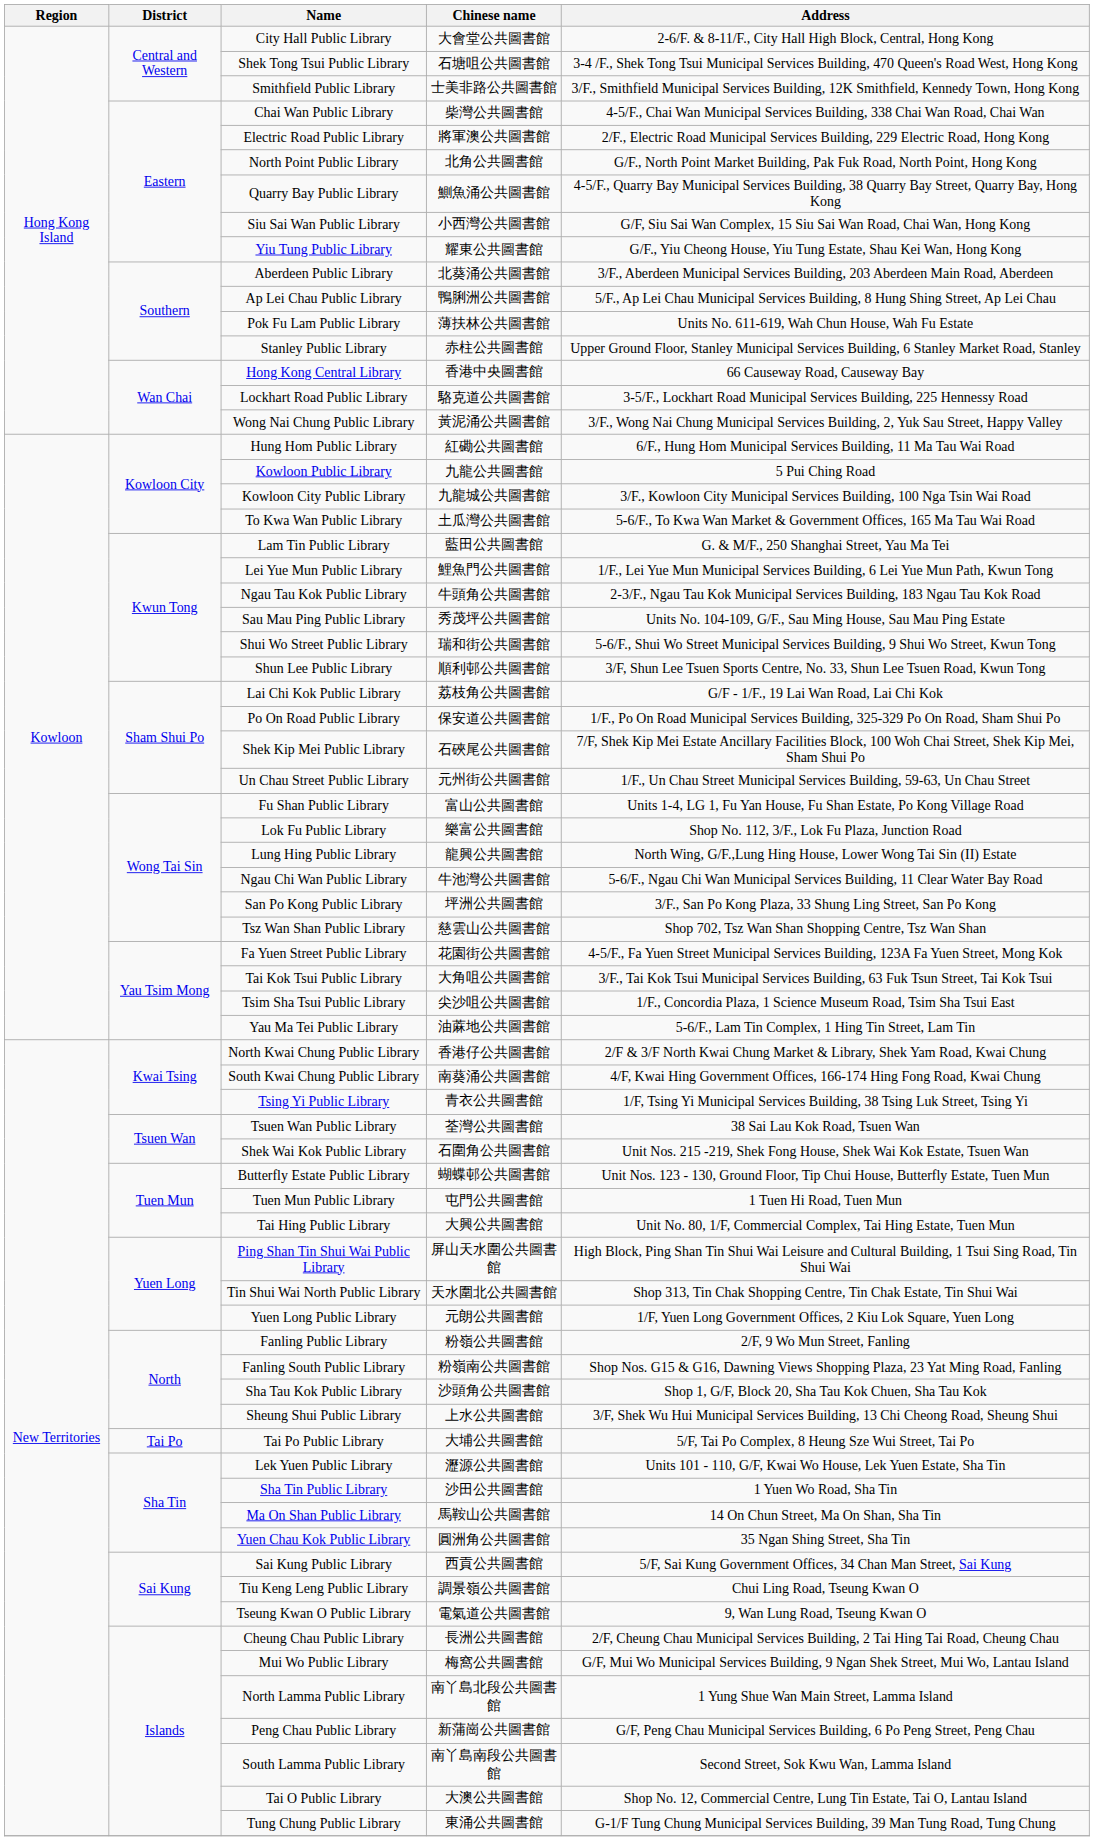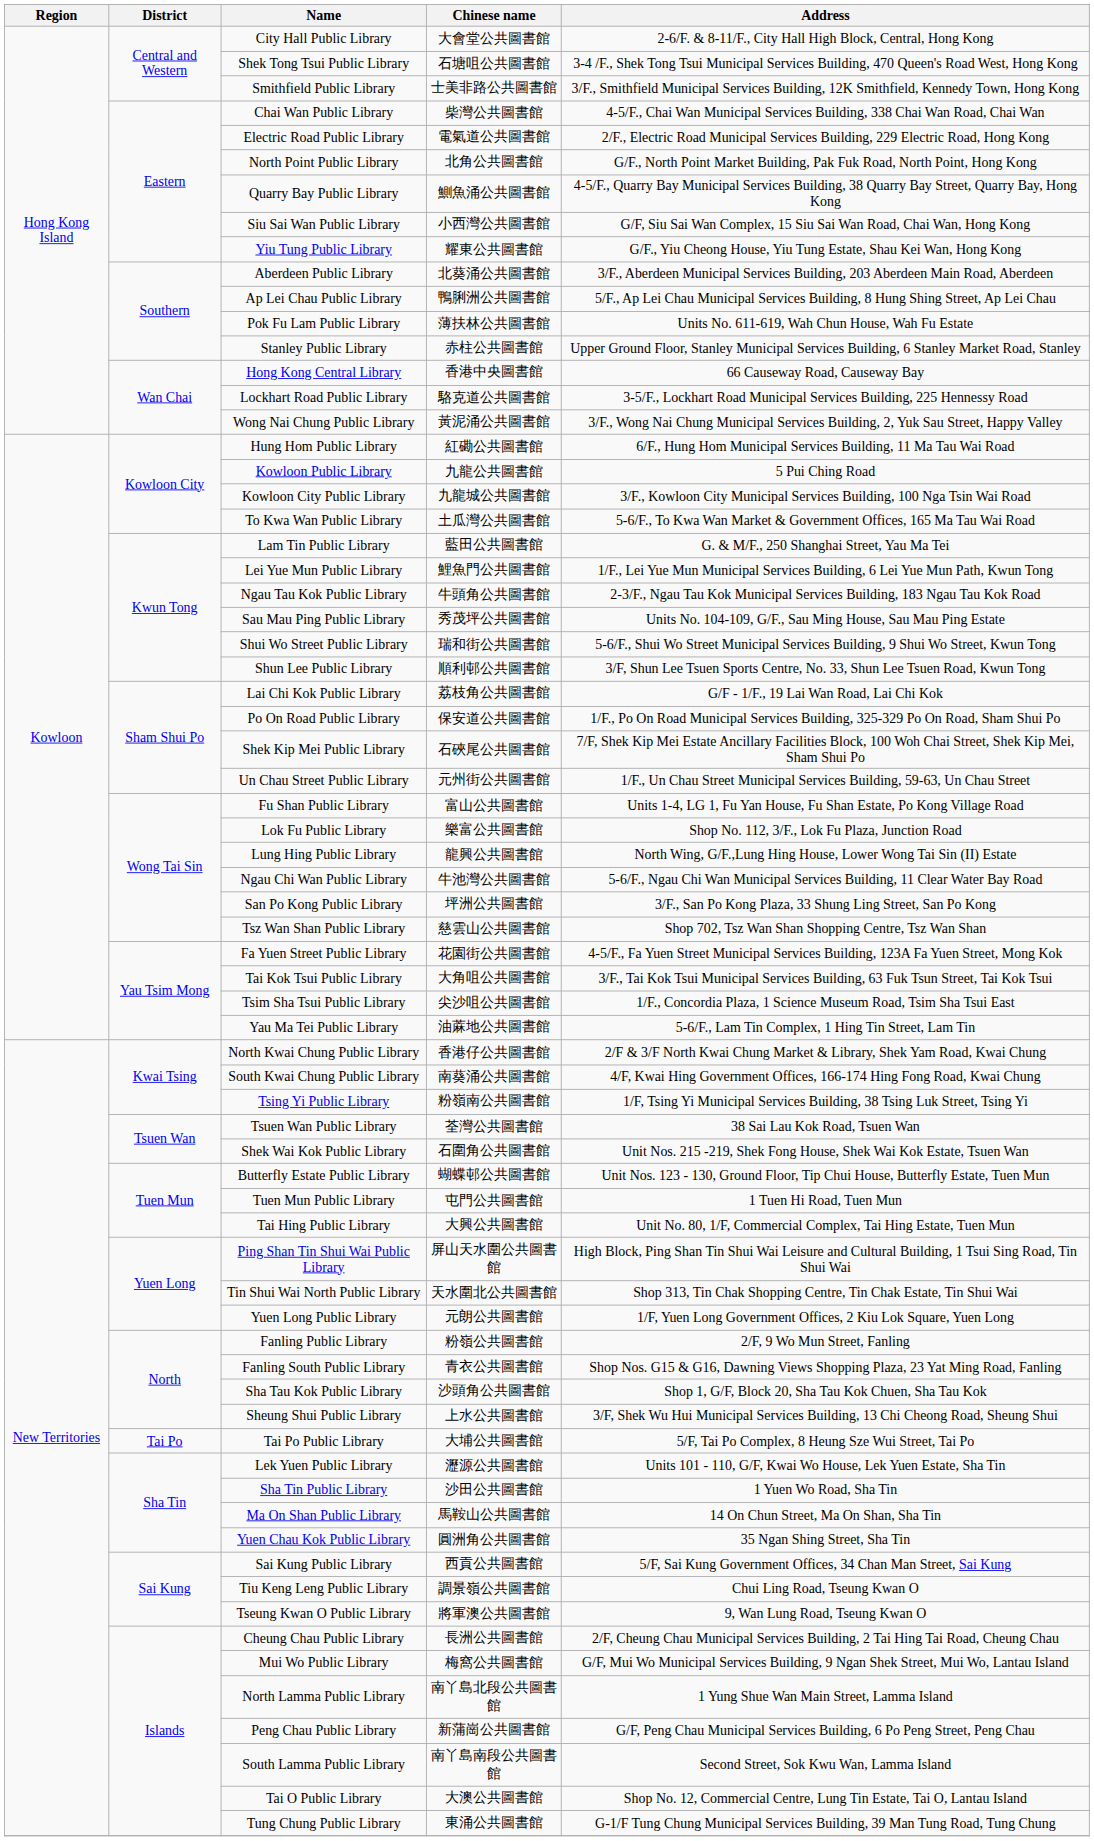 <table class="wikitable">
 <tr>
 <th>Region</th>
 <th>District</th>
 <th>Name</th>
 <th>Chinese name</th>
 <th>Address</th>
 </tr>
 <tr>
 <td rowspan="16" style="text-align: center;"><a href='#'>Hong Kong Island</a></td>
 <td rowspan="3" style="text-align: center;"><a href='#'>Central and Western</a></td>
 <td style="text-align: center;">City Hall Public Library</td>
 <td style="text-align: center;">大會堂公共圖書館</td>
 <td style="text-align: center;">2-6/F. & 8-11/F., City Hall High Block, Central, Hong Kong</td>
 </tr>
 <tr>
 <td style="text-align: center;">Shek Tong Tsui Public Library</td>
 <td style="text-align: center;">石塘咀公共圖書館</td>
 <td style="text-align: center;">3-4 /F., Shek Tong Tsui Municipal Services Building, 470 Queen's Road West, Hong Kong</td>
 </tr>
 <tr>
 <td style="text-align: center;">Smithfield Public Library</td>
 <td style="text-align: center;">士美非路公共圖書館</td>
 <td style="text-align: center;">3/F., Smithfield Municipal Services Building, 12K Smithfield, Kennedy Town, Hong Kong</td>
 </tr>
 <tr>
 <td rowspan="6" style="text-align: center;"><a href='#'>Eastern</a></td>
 <td style="text-align: center;">Chai Wan Public Library</td>
 <td style="text-align: center;">柴灣公共圖書館</td>
 <td style="text-align: center;">4-5/F., Chai Wan Municipal Services Building, 338 Chai Wan Road, Chai Wan</td>
 </tr>
 <tr>
 <td style="text-align: center;">Electric Road Public Library</td>
-<td style="text-align: center;">將軍澳公共圖書館</td>
+<td style="text-align: center;">電氣道公共圖書館</td>
 <td style="text-align: center;">2/F., Electric Road Municipal Services Building, 229 Electric Road, Hong Kong</td>
 </tr>
 <tr>
 <td style="text-align: center;">North Point Public Library</td>
 <td style="text-align: center;">北角公共圖書館</td>
 <td style="text-align: center;">G/F., North Point Market Building, Pak Fuk Road, North Point, Hong Kong</td>
 </tr>
 <tr>
 <td style="text-align: center;">Quarry Bay Public Library</td>
 <td style="text-align: center;">鰂魚涌公共圖書館</td>
 <td style="text-align: center;">4-5/F., Quarry Bay Municipal Services Building, 38 Quarry Bay Street, Quarry Bay, Hong Kong</td>
 </tr>
 <tr>
 <td style="text-align: center;">Siu Sai Wan Public Library</td>
 <td style="text-align: center;">小西灣公共圖書館</td>
 <td style="text-align: center;">G/F, Siu Sai Wan Complex, 15 Siu Sai Wan Road, Chai Wan, Hong Kong</td>
 </tr>
 <tr>
 <td style="text-align: center;"><a href='#'>Yiu Tung Public Library</a></td>
 <td style="text-align: center;">耀東公共圖書館</td>
 <td style="text-align: center;">G/F., Yiu Cheong House, Yiu Tung Estate, Shau Kei Wan, Hong Kong</td>
 </tr>
 <tr>
 <td rowspan="4" style="text-align: center;"><a href='#'>Southern</a></td>
 <td style="text-align: center;">Aberdeen Public Library</td>
 <td style="text-align: center;">北葵涌公共圖書館</td>
 <td style="text-align: center;">3/F., Aberdeen Municipal Services Building, 203 Aberdeen Main Road, Aberdeen</td>
 </tr>
 <tr>
 <td style="text-align: center;">Ap Lei Chau Public Library</td>
 <td style="text-align: center;">鴨脷洲公共圖書館</td>
 <td style="text-align: center;">5/F., Ap Lei Chau Municipal Services Building, 8 Hung Shing Street, Ap Lei Chau</td>
 </tr>
 <tr>
 <td style="text-align: center;">Pok Fu Lam Public Library</td>
 <td style="text-align: center;">薄扶林公共圖書館</td>
 <td style="text-align: center;">Units No. 611-619, Wah Chun House, Wah Fu Estate</td>
 </tr>
 <tr>
 <td style="text-align: center;">Stanley Public Library</td>
 <td style="text-align: center;">赤柱公共圖書館</td>
 <td style="text-align: center;">Upper Ground Floor, Stanley Municipal Services Building, 6 Stanley Market Road, Stanley</td>
 </tr>
 <tr>
 <td rowspan="3" style="text-align: center;"><a href='#'>Wan Chai</a></td>
 <td style="text-align: center;"><a href='#'>Hong Kong Central Library</a></td>
 <td style="text-align: center;">香港中央圖書館</td>
 <td style="text-align: center;">66 Causeway Road, Causeway Bay</td>
 </tr>
 <tr>
 <td style="text-align: center;">Lockhart Road Public Library</td>
 <td style="text-align: center;">駱克道公共圖書館</td>
 <td style="text-align: center;">3-5/F., Lockhart Road Municipal Services Building, 225 Hennessy Road</td>
 </tr>
 <tr>
 <td style="text-align: center;">Wong Nai Chung Public Library</td>
 <td style="text-align: center;">黃泥涌公共圖書館</td>
 <td style="text-align: center;">3/F., Wong Nai Chung Municipal Services Building, 2, Yuk Sau Street, Happy Valley</td>
 </tr>
 <tr>
 <td rowspan="24" style="text-align: center;"><a href='#'>Kowloon</a></td>
 <td rowspan="4" style="text-align: center;"><a href='#'>Kowloon City</a></td>
 <td style="text-align: center;">Hung Hom Public Library</td>
 <td style="text-align: center;">紅磡公共圖書館</td>
 <td style="text-align: center;">6/F., Hung Hom Municipal Services Building, 11 Ma Tau Wai Road</td>
 </tr>
 <tr>
 <td style="text-align: center;"><a href='#'>Kowloon Public Library</a></td>
 <td style="text-align: center;">九龍公共圖書館</td>
 <td style="text-align: center;">5 Pui Ching Road</td>
 </tr>
 <tr>
 <td style="text-align: center;">Kowloon City Public Library</td>
 <td style="text-align: center;">九龍城公共圖書館</td>
 <td style="text-align: center;">3/F., Kowloon City Municipal Services Building, 100 Nga Tsin Wai Road</td>
 </tr>
 <tr>
 <td style="text-align: center;">To Kwa Wan Public Library</td>
 <td style="text-align: center;">土瓜灣公共圖書館</td>
 <td style="text-align: center;">5-6/F., To Kwa Wan Market & Government Offices, 165 Ma Tau Wai Road</td>
 </tr>
 <tr>
 <td rowspan="6" style="text-align: center;"><a href='#'>Kwun Tong</a></td>
 <td style="text-align: center;">Lam Tin Public Library</td>
 <td style="text-align: center;">藍田公共圖書館</td>
 <td style="text-align: center;">G. & M/F., 250 Shanghai Street, Yau Ma Tei</td>
 </tr>
 <tr>
 <td style="text-align: center;">Lei Yue Mun Public Library</td>
 <td style="text-align: center;">鯉魚門公共圖書館</td>
 <td style="text-align: center;">1/F., Lei Yue Mun Municipal Services Building, 6 Lei Yue Mun Path, Kwun Tong</td>
 </tr>
 <tr>
 <td style="text-align: center;">Ngau Tau Kok Public Library</td>
 <td style="text-align: center;">牛頭角公共圖書館</td>
 <td style="text-align: center;">2-3/F., Ngau Tau Kok Municipal Services Building, 183 Ngau Tau Kok Road</td>
 </tr>
 <tr>
 <td style="text-align: center;">Sau Mau Ping Public Library</td>
 <td style="text-align: center;">秀茂坪公共圖書館</td>
 <td style="text-align: center;">Units No. 104-109, G/F., Sau Ming House, Sau Mau Ping Estate</td>
 </tr>
 <tr>
 <td style="text-align: center;">Shui Wo Street Public Library</td>
 <td style="text-align: center;">瑞和街公共圖書館</td>
 <td style="text-align: center;">5-6/F., Shui Wo Street Municipal Services Building, 9 Shui Wo Street, Kwun Tong</td>
 </tr>
 <tr>
 <td style="text-align: center;">Shun Lee Public Library</td>
 <td style="text-align: center;">順利邨公共圖書館</td>
 <td style="text-align: center;">3/F, Shun Lee Tsuen Sports Centre, No. 33, Shun Lee Tsuen Road, Kwun Tong</td>
 </tr>
 <tr>
 <td rowspan="4" style="text-align: center;"><a href='#'>Sham Shui Po</a></td>
 <td style="text-align: center;">Lai Chi Kok Public Library</td>
 <td style="text-align: center;">荔枝角公共圖書館</td>
 <td style="text-align: center;">G/F - 1/F., 19 Lai Wan Road, Lai Chi Kok</td>
 </tr>
 <tr>
 <td style="text-align: center;">Po On Road Public Library</td>
 <td style="text-align: center;">保安道公共圖書館</td>
 <td style="text-align: center;">1/F., Po On Road Municipal Services Building, 325-329 Po On Road, Sham Shui Po</td>
 </tr>
 <tr>
 <td style="text-align: center;">Shek Kip Mei Public Library</td>
 <td style="text-align: center;">石硤尾公共圖書館</td>
 <td style="text-align: center;">7/F, Shek Kip Mei Estate Ancillary Facilities Block, 100 Woh Chai Street, Shek Kip Mei, Sham Shui Po</td>
 </tr>
 <tr>
 <td style="text-align: center;">Un Chau Street Public Library</td>
 <td style="text-align: center;">元州街公共圖書館</td>
 <td style="text-align: center;">1/F., Un Chau Street Municipal Services Building, 59-63, Un Chau Street</td>
 </tr>
 <tr>
 <td rowspan="6" style="text-align: center;"><a href='#'>Wong Tai Sin</a></td>
 <td style="text-align: center;">Fu Shan Public Library</td>
 <td style="text-align: center;">富山公共圖書館</td>
 <td style="text-align: center;">Units 1-4, LG 1, Fu Yan House, Fu Shan Estate, Po Kong Village Road</td>
 </tr>
 <tr>
 <td style="text-align: center;">Lok Fu Public Library</td>
 <td style="text-align: center;">樂富公共圖書館</td>
 <td style="text-align: center;">Shop No. 112, 3/F., Lok Fu Plaza, Junction Road</td>
 </tr>
 <tr>
 <td style="text-align: center;">Lung Hing Public Library</td>
 <td style="text-align: center;">龍興公共圖書館</td>
 <td style="text-align: center;">North Wing, G/F.,Lung Hing House, Lower Wong Tai Sin (II) Estate</td>
 </tr>
 <tr>
 <td style="text-align: center;">Ngau Chi Wan Public Library</td>
 <td style="text-align: center;">牛池灣公共圖書館</td>
 <td style="text-align: center;">5-6/F., Ngau Chi Wan Municipal Services Building, 11 Clear Water Bay Road</td>
 </tr>
 <tr>
 <td style="text-align: center;">San Po Kong Public Library</td>
 <td style="text-align: center;">坪洲公共圖書館</td>
 <td style="text-align: center;">3/F., San Po Kong Plaza, 33 Shung Ling Street, San Po Kong</td>
 </tr>
 <tr>
 <td style="text-align: center;">Tsz Wan Shan Public Library</td>
 <td style="text-align: center;">慈雲山公共圖書館</td>
 <td style="text-align: center;">Shop 702, Tsz Wan Shan Shopping Centre, Tsz Wan Shan</td>
 </tr>
 <tr>
 <td rowspan="4" style="text-align: center;"><a href='#'>Yau Tsim Mong</a></td>
 <td style="text-align: center;">Fa Yuen Street Public Library</td>
 <td style="text-align: center;">花園街公共圖書館</td>
 <td style="text-align: center;">4-5/F., Fa Yuen Street Municipal Services Building, 123A Fa Yuen Street, Mong Kok</td>
 </tr>
 <tr>
 <td style="text-align: center;">Tai Kok Tsui Public Library</td>
 <td style="text-align: center;">大角咀公共圖書館</td>
 <td style="text-align: center;">3/F., Tai Kok Tsui Municipal Services Building, 63 Fuk Tsun Street, Tai Kok Tsui</td>
 </tr>
 <tr>
 <td style="text-align: center;">Tsim Sha Tsui Public Library</td>
 <td style="text-align: center;">尖沙咀公共圖書館</td>
 <td style="text-align: center;">1/F., Concordia Plaza, 1 Science Museum Road, Tsim Sha Tsui East</td>
 </tr>
 <tr>
 <td style="text-align: center;">Yau Ma Tei Public Library</td>
 <td style="text-align: center;">油蔴地公共圖書館</td>
 <td style="text-align: center;">5-6/F., Lam Tin Complex, 1 Hing Tin Street, Lam Tin</td>
 </tr>
 <tr>
 <td rowspan="30" style="text-align: center;"><a href='#'>New Territories</a></td>
 <td rowspan="3" style="text-align: center;"><a href='#'>Kwai Tsing</a></td>
 <td style="text-align: center;">North Kwai Chung Public Library</td>
 <td style="text-align: center;">香港仔公共圖書館</td>
 <td style="text-align: center;">2/F & 3/F North Kwai Chung Market & Library, Shek Yam Road, Kwai Chung</td>
 </tr>
 <tr>
 <td style="text-align: center;">South Kwai Chung Public Library</td>
 <td style="text-align: center;">南葵涌公共圖書館</td>
 <td style="text-align: center;">4/F, Kwai Hing Government Offices, 166-174 Hing Fong Road, Kwai Chung</td>
 </tr>
 <tr>
 <td style="text-align: center;"><a href='#'>Tsing Yi Public Library</a></td>
-<td style="text-align: center;">青衣公共圖書館</td>
+<td style="text-align: center;">粉嶺南公共圖書館</td>
 <td style="text-align: center;">1/F, Tsing Yi Municipal Services Building, 38 Tsing Luk Street, Tsing Yi</td>
 </tr>
 <tr>
 <td rowspan="2" style="text-align: center;"><a href='#'>Tsuen Wan</a></td>
 <td style="text-align: center;">Tsuen Wan Public Library</td>
 <td style="text-align: center;">荃灣公共圖書館</td>
 <td style="text-align: center;">38 Sai Lau Kok Road, Tsuen Wan</td>
 </tr>
 <tr>
 <td style="text-align: center;">Shek Wai Kok Public Library</td>
 <td style="text-align: center;">石圍角公共圖書館</td>
 <td style="text-align: center;">Unit Nos. 215 -219, Shek Fong House, Shek Wai Kok Estate, Tsuen Wan</td>
 </tr>
 <tr>
 <td rowspan="3" style="text-align: center;"><a href='#'>Tuen Mun</a></td>
 <td style="text-align: center;">Butterfly Estate Public Library</td>
 <td style="text-align: center;">蝴蝶邨公共圖書館</td>
 <td style="text-align: center;">Unit Nos. 123 - 130, Ground Floor, Tip Chui House, Butterfly Estate, Tuen Mun</td>
 </tr>
 <tr>
 <td style="text-align: center;">Tuen Mun Public Library</td>
 <td style="text-align: center;">屯門公共圖書館</td>
 <td style="text-align: center;">1 Tuen Hi Road, Tuen Mun</td>
 </tr>
 <tr>
 <td style="text-align: center;">Tai Hing Public Library</td>
 <td style="text-align: center;">大興公共圖書館</td>
 <td style="text-align: center;">Unit No. 80, 1/F, Commercial Complex, Tai Hing Estate, Tuen Mun</td>
 </tr>
 <tr>
 <td rowspan="3" style="text-align: center;"><a href='#'>Yuen Long</a></td>
 <td style="text-align: center;"><a href='#'>Ping Shan Tin Shui Wai Public Library</a></td>
 <td style="text-align: center;">屏山天水圍公共圖書館</td>
 <td style="text-align: center;">High Block, Ping Shan Tin Shui Wai Leisure and Cultural Building, 1 Tsui Sing Road, Tin Shui Wai</td>
 </tr>
 <tr>
 <td style="text-align: center;">Tin Shui Wai North Public Library</td>
 <td style="text-align: center;">天水圍北公共圖書館</td>
 <td style="text-align: center;">Shop 313, Tin Chak Shopping Centre, Tin Chak Estate, Tin Shui Wai</td>
 </tr>
 <tr>
 <td style="text-align: center;">Yuen Long Public Library</td>
 <td style="text-align: center;">元朗公共圖書館</td>
 <td style="text-align: center;">1/F, Yuen Long Government Offices, 2 Kiu Lok Square, Yuen Long</td>
 </tr>
 <tr>
 <td rowspan="4" style="text-align: center;"><a href='#'>North</a></td>
 <td style="text-align: center;">Fanling Public Library</td>
 <td style="text-align: center;">粉嶺公共圖書館</td>
 <td style="text-align: center;">2/F, 9 Wo Mun Street, Fanling</td>
 </tr>
 <tr>
 <td style="text-align: center;">Fanling South Public Library</td>
-<td style="text-align: center;">粉嶺南公共圖書館</td>
+<td style="text-align: center;">青衣公共圖書館</td>
 <td style="text-align: center;">Shop Nos. G15 & G16, Dawning Views Shopping Plaza, 23 Yat Ming Road, Fanling</td>
 </tr>
 <tr>
 <td style="text-align: center;">Sha Tau Kok Public Library</td>
 <td style="text-align: center;">沙頭角公共圖書館</td>
 <td style="text-align: center;">Shop 1, G/F, Block 20, Sha Tau Kok Chuen, Sha Tau Kok</td>
 </tr>
 <tr>
 <td style="text-align: center;">Sheung Shui Public Library</td>
 <td style="text-align: center;">上水公共圖書館</td>
 <td style="text-align: center;">3/F, Shek Wu Hui Municipal Services Building, 13 Chi Cheong Road, Sheung Shui</td>
 </tr>
 <tr>
 <td rowspan="1" style="text-align: center;"><a href='#'>Tai Po</a></td>
 <td style="text-align: center;">Tai Po Public Library</td>
 <td style="text-align: center;">大埔公共圖書館</td>
 <td style="text-align: center;">5/F, Tai Po Complex, 8 Heung Sze Wui Street, Tai Po</td>
 </tr>
 <tr>
 <td rowspan="4" style="text-align: center;"><a href='#'>Sha Tin</a></td>
 <td style="text-align: center;">Lek Yuen Public Library</td>
 <td style="text-align: center;">瀝源公共圖書館</td>
 <td style="text-align: center;">Units 101 - 110, G/F, Kwai Wo House, Lek Yuen Estate, Sha Tin</td>
 </tr>
 <tr>
 <td style="text-align: center;"><a href='#'>Sha Tin Public Library</a></td>
 <td style="text-align: center;">沙田公共圖書館</td>
 <td style="text-align: center;">1 Yuen Wo Road, Sha Tin</td>
 </tr>
 <tr>
 <td style="text-align: center;"><a href='#'>Ma On Shan Public Library</a></td>
 <td style="text-align: center;">馬鞍山公共圖書館</td>
 <td style="text-align: center;">14 On Chun Street, Ma On Shan, Sha Tin</td>
 </tr>
 <tr>
 <td style="text-align: center;"><a href='#'>Yuen Chau Kok Public Library</a></td>
 <td style="text-align: center;">圓洲角公共圖書館</td>
 <td style="text-align: center;">35 Ngan Shing Street, Sha Tin</td>
 </tr>
 <tr>
 <td rowspan="3" style="text-align: center;"><a href='#'>Sai Kung</a></td>
 <td style="text-align: center;">Sai Kung Public Library</td>
 <td style="text-align: center;">西貢公共圖書館</td>
 <td style="text-align: center;">5/F, Sai Kung Government Offices, 34 Chan Man Street, <a href='#'>Sai Kung</a></td>
 </tr>
 <tr>
 <td style="text-align: center;">Tiu Keng Leng Public Library</td>
 <td style="text-align: center;">調景嶺公共圖書館</td>
 <td style="text-align: center;">Chui Ling Road, Tseung Kwan O</td>
 </tr>
 <tr>
 <td style="text-align: center;">Tseung Kwan O Public Library</td>
-<td style="text-align: center;">電氣道公共圖書館</td>
+<td style="text-align: center;">將軍澳公共圖書館</td>
 <td style="text-align: center;">9, Wan Lung Road, Tseung Kwan O</td>
 </tr>
 <tr>
 <td rowspan="7" style="text-align: center;"><a href='#'>Islands</a></td>
 <td style="text-align: center;">Cheung Chau Public Library</td>
 <td style="text-align: center;">長洲公共圖書館</td>
 <td style="text-align: center;">2/F, Cheung Chau Municipal Services Building, 2 Tai Hing Tai Road, Cheung Chau</td>
 </tr>
 <tr>
 <td style="text-align: center;">Mui Wo Public Library</td>
 <td style="text-align: center;">梅窩公共圖書館</td>
 <td style="text-align: center;">G/F, Mui Wo Municipal Services Building, 9 Ngan Shek Street, Mui Wo, Lantau Island</td>
 </tr>
 <tr>
 <td style="text-align: center;">North Lamma Public Library</td>
 <td style="text-align: center;">南丫島北段公共圖書館</td>
 <td style="text-align: center;">1 Yung Shue Wan Main Street, Lamma Island</td>
 </tr>
 <tr>
 <td style="text-align: center;">Peng Chau Public Library</td>
 <td style="text-align: center;">新蒲崗公共圖書館</td>
 <td style="text-align: center;">G/F, Peng Chau Municipal Services Building, 6 Po Peng Street, Peng Chau</td>
 </tr>
 <tr>
 <td style="text-align: center;">South Lamma Public Library</td>
 <td style="text-align: center;">南丫島南段公共圖書館</td>
 <td style="text-align: center;">Second Street, Sok Kwu Wan, Lamma Island</td>
 </tr>
 <tr>
 <td style="text-align: center;">Tai O Public Library</td>
 <td style="text-align: center;">大澳公共圖書館</td>
 <td style="text-align: center;">Shop No. 12, Commercial Centre, Lung Tin Estate, Tai O, Lantau Island</td>
 </tr>
 <tr>
 <td style="text-align: center;">Tung Chung Public Library</td>
 <td style="text-align: center;">東涌公共圖書館</td>
 <td style="text-align: center;">G-1/F Tung Chung Municipal Services Building, 39 Man Tung Road, Tung Chung</td>
 </tr>
 <tr>
 </tr>
 </table>
